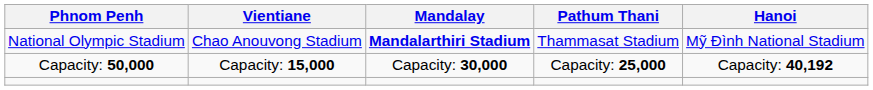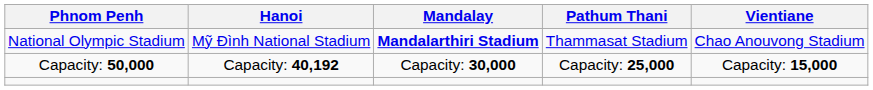 <table class="wikitable" style="text-align:center;margin:1em auto;">
 <tr>
 <th> <a href='#'>Phnom Penh</a></th>
-<th> <a href='#'>Vientiane</a></th>
+<th> <a href='#'>Hanoi</a></th>
 <th> <a href='#'>Mandalay</a></th>
 <th> <a href='#'>Pathum Thani</a></th>
-<th> <a href='#'>Hanoi</a></th>
+<th> <a href='#'>Vientiane</a></th>
 </tr>
 <tr>
 <td><a href='#'>National Olympic Stadium</a></td>
-<td><a href='#'>Chao Anouvong Stadium</a></td>
+<td><a href='#'>Mỹ Đình National Stadium</a></td>
 <td><strong><a href='#'>Mandalarthiri Stadium</a></strong></td>
 <td><a href='#'>Thammasat Stadium</a></td>
-<td><a href='#'>Mỹ Đình National Stadium</a></td>
+<td><a href='#'>Chao Anouvong Stadium</a></td>
 </tr>
 <tr>
 <td>Capacity: <strong>50,000</strong></td>
-<td>Capacity: <strong>15,000</strong></td>
+<td>Capacity: <strong>40,192</strong></td>
 <td>Capacity: <strong>30,000</strong></td>
 <td>Capacity: <strong>25,000</strong></td>
-<td>Capacity: <strong>40,192</strong></td>
+<td>Capacity: <strong>15,000</strong></td>
 </tr>
 <tr>
 <td></td>
 <td></td>
 <td></td>
 <td></td>
 <td></td>
 </tr>
 </table>
